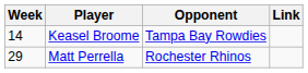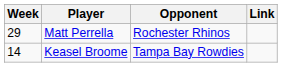 <table class=wikitable>
 <tr>
 <th>Week</th>
 <th>Player</th>
 <th>Opponent</th>
 <th>Link</th>
 </tr>
 <tr>
+<td>29</td>
+<td> <a href='#'>Matt Perrella</a></td>
+<td><a href='#'>Rochester Rhinos</a></td>
+<td></td>
+</tr>
+<tr>
 <td>14</td>
 <td> <a href='#'>Keasel Broome</a></td>
 <td><a href='#'>Tampa Bay Rowdies</a></td>
 <td></td>
 </tr>
-<tr>
-<td>29</td>
-<td> <a href='#'>Matt Perrella</a></td>
-<td><a href='#'>Rochester Rhinos</a></td>
-<td></td>
-</tr>
 </table>
